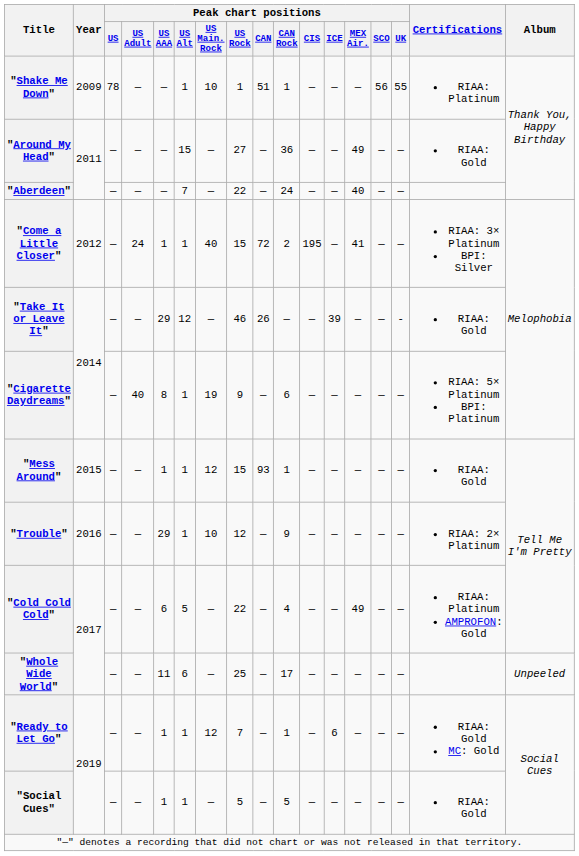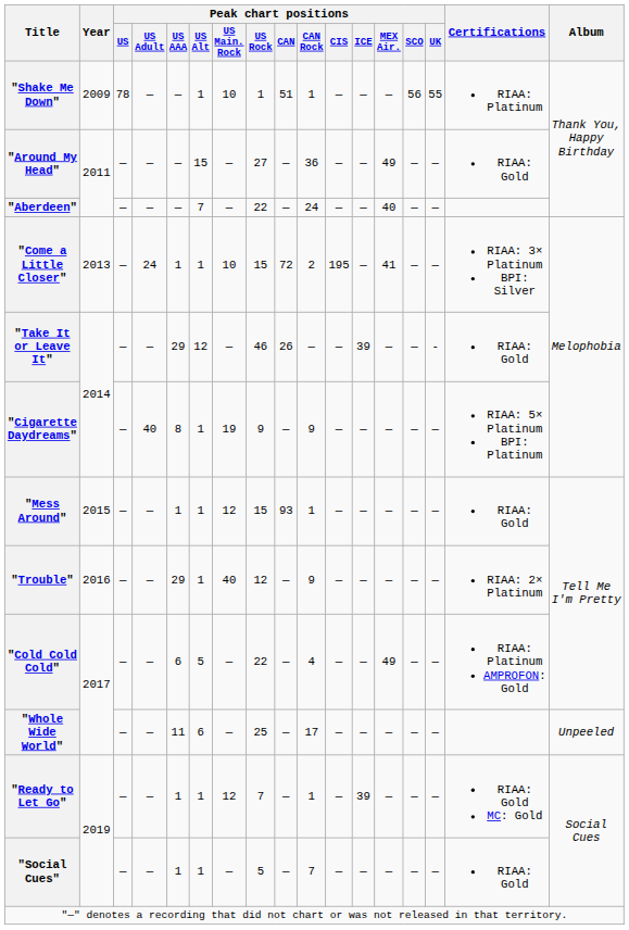 <table class="wikitable plainrowheaders" style="text-align:center;">
 <tr>
 <th scope="col" rowspan="2" style="width:17em;">Title</th>
 <th scope="col" rowspan="2">Year</th>
 <th scope="col" colspan="13">Peak chart positions</th>
 <th scope="col" rowspan="2" style="width:12em;"><a href='#'>Certifications</a></th>
 <th scope="col" rowspan="2">Album</th>
 </tr>
 <tr>
 <th scope="col" style="width:3em;font-size:85%;"><a href='#'>US</a><br></th>
 <th scope="col" style="width:3em;font-size:85%;"><a href='#'>US<br>Adult</a><br></th>
 <th scope="col" style="width:3em;font-size:85%;"><a href='#'>US<br>AAA</a><br></th>
 <th scope="col" style="width:3em;font-size:85%;"><a href='#'>US<br>Alt</a><br></th>
 <th scope="col" style="width:3em;font-size:85%;"><a href='#'>US<br>Main.<br>Rock</a><br></th>
 <th scope="col" style="width:3em;font-size:85%;"><a href='#'>US<br>Rock</a><br></th>
 <th scope="col" style="width:3em;font-size:85%;"><a href='#'>CAN</a><br></th>
 <th scope="col" style="width:3em;font-size:85%;"><a href='#'>CAN<br>Rock</a><br></th>
 <th scope="col" style="width:3em;font-size:85%;"><a href='#'>CIS</a><br></th>
 <th scope="col" style="width:3em;font-size:85%;"><a href='#'>ICE</a><br></th>
 <th scope="col" style="width:3em;font-size:85%;"><a href='#'>MEX<br>Air.</a><br></th>
 <th scope="col" style="width:3em;font-size:85%;"><a href='#'>SCO</a><br></th>
 <th scope="col" style="width:3em;font-size:85%;"><a href='#'>UK</a><br></th>
 </tr>
 <tr>
 <th scope="row">"<a href='#'>Shake Me Down</a>"</th>
 <td>2009</td>
 <td>78</td>
 <td>—</td>
 <td>—</td>
 <td>1</td>
 <td>10</td>
 <td>1</td>
 <td>51</td>
 <td>1</td>
 <td>—</td>
 <td>—</td>
 <td>—</td>
 <td>56</td>
 <td>55</td>
 <td><br><ul><li>RIAA: Platinum</li></ul></td>
 <td rowspan="3"><em>Thank You, Happy Birthday</em></td>
 </tr>
 <tr>
 <th scope="row">"<a href='#'>Around My Head</a>"</th>
 <td rowspan="2">2011</td>
 <td>—</td>
 <td>—</td>
 <td>—</td>
 <td>15</td>
 <td>—</td>
 <td>27</td>
 <td>—</td>
 <td>36</td>
 <td>—</td>
 <td>—</td>
 <td>49</td>
 <td>—</td>
 <td>—</td>
 <td><br><ul><li>RIAA: Gold</li></ul></td>
 </tr>
 <tr>
 <th scope="row">"<a href='#'>Aberdeen</a>"</th>
 <td>—</td>
 <td>—</td>
 <td>—</td>
 <td>7</td>
 <td>—</td>
 <td>22</td>
 <td>—</td>
 <td>24</td>
 <td>—</td>
 <td>—</td>
 <td>40</td>
 <td>—</td>
 <td>—</td>
 <td></td>
 </tr>
 <tr>
 <th scope="row">"<a href='#'>Come a Little Closer</a>"</th>
-<td>2012</td>
+<td>2013</td>
 <td>—</td>
 <td>24</td>
 <td>1</td>
 <td>1</td>
-<td>40</td>
+<td>10</td>
 <td>15</td>
 <td>72</td>
 <td>2</td>
 <td>195</td>
 <td>—</td>
 <td>41</td>
 <td>—</td>
 <td>—</td>
 <td><br><ul><li>RIAA: 3× Platinum</li><li>BPI: Silver</li></ul></td>
 <td rowspan="3"><em>Melophobia</em></td>
 </tr>
 <tr>
 <th scope="row">"<a href='#'>Take It or Leave It</a>"</th>
 <td rowspan="2">2014</td>
 <td>—</td>
 <td>—</td>
 <td>29</td>
 <td>12</td>
 <td>—</td>
 <td>46</td>
 <td>26</td>
 <td>—</td>
 <td>—</td>
 <td>39</td>
 <td>—</td>
 <td>—</td>
 <td>-</td>
 <td><br><ul><li>RIAA: Gold</li></ul></td>
 </tr>
 <tr>
 <th scope="row">"<a href='#'>Cigarette Daydreams</a>"</th>
 <td>—</td>
 <td>40</td>
 <td>8</td>
 <td>1</td>
 <td>19</td>
 <td>9</td>
 <td>—</td>
-<td>6</td>
+<td>9</td>
 <td>—</td>
 <td>—</td>
 <td>—</td>
 <td>—</td>
 <td>—</td>
 <td><br><ul><li>RIAA: 5× Platinum</li><li>BPI: Platinum</li></ul></td>
 </tr>
 <tr>
 <th scope="row">"<a href='#'>Mess Around</a>"</th>
 <td>2015</td>
 <td>—</td>
 <td>—</td>
 <td>1</td>
 <td>1</td>
 <td>12</td>
 <td>15</td>
 <td>93</td>
 <td>1</td>
 <td>—</td>
 <td>—</td>
 <td>—</td>
 <td>—</td>
 <td>—</td>
 <td><br><ul><li>RIAA: Gold</li></ul></td>
 <td rowspan="3"><em>Tell Me I'm Pretty</em></td>
 </tr>
 <tr>
 <th scope="row">"<a href='#'>Trouble</a>"</th>
 <td>2016</td>
 <td>—</td>
 <td>—</td>
 <td>29</td>
 <td>1</td>
-<td>10</td>
+<td>40</td>
 <td>12</td>
 <td>—</td>
 <td>9</td>
 <td>—</td>
 <td>—</td>
 <td>—</td>
 <td>—</td>
 <td>—</td>
 <td><br><ul><li>RIAA: 2× Platinum</li></ul></td>
 </tr>
 <tr>
 <th scope="row">"<a href='#'>Cold Cold Cold</a>"</th>
 <td rowspan="2">2017</td>
 <td>—</td>
 <td>—</td>
 <td>6</td>
 <td>5</td>
 <td>—</td>
 <td>22</td>
 <td>—</td>
 <td>4</td>
 <td>—</td>
 <td>—</td>
 <td>49</td>
 <td>—</td>
 <td>—</td>
 <td><br><ul><li>RIAA: Platinum</li><li><a href='#'>AMPROFON</a>: Gold</li></ul></td>
 </tr>
 <tr>
 <th scope="row">"<a href='#'>Whole Wide World</a>"</th>
 <td>—</td>
 <td>—</td>
 <td>11</td>
 <td>6</td>
 <td>—</td>
 <td>25</td>
 <td>—</td>
 <td>17</td>
 <td>—</td>
 <td>—</td>
 <td>—</td>
 <td>—</td>
 <td>—</td>
 <td></td>
 <td><em>Unpeeled</em></td>
 </tr>
 <tr>
 <th scope="row">"<a href='#'>Ready to Let Go</a>"</th>
 <td rowspan="2">2019</td>
 <td>—</td>
 <td>—</td>
 <td>1</td>
 <td>1</td>
 <td>12</td>
 <td>7</td>
 <td>—</td>
 <td>1</td>
 <td>—</td>
-<td>6</td>
+<td>39</td>
 <td>—</td>
 <td>—</td>
 <td>—</td>
 <td><br><ul><li>RIAA: Gold</li><li><a href='#'>MC</a>: Gold</li></ul></td>
 <td style="text-align:middle;" rowspan="2"><em>Social Cues</em></td>
 </tr>
 <tr>
 <th scope="row">"Social Cues"</th>
 <td>—</td>
 <td>—</td>
 <td>1</td>
 <td>1</td>
 <td>—</td>
 <td>5</td>
 <td>—</td>
-<td>5</td>
+<td>7</td>
 <td>—</td>
 <td>—</td>
 <td>—</td>
 <td>—</td>
 <td>—</td>
 <td><br><ul><li>RIAA: Gold</li></ul></td>
 </tr>
 <tr>
 <td colspan="17" style="font-size:90%">"—" denotes a recording that did not chart or was not released in that territory.</td>
 </tr>
 </table>
